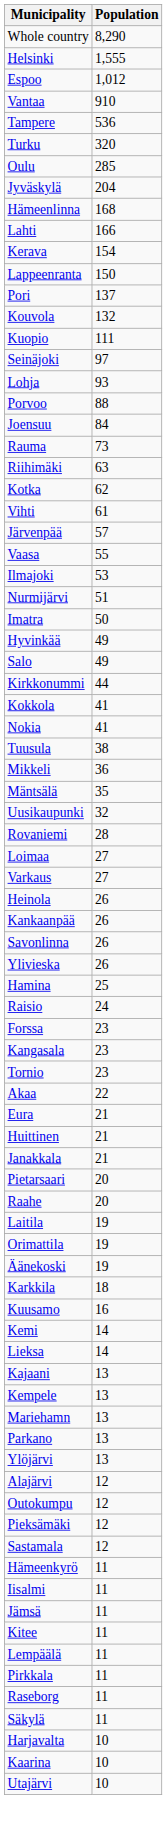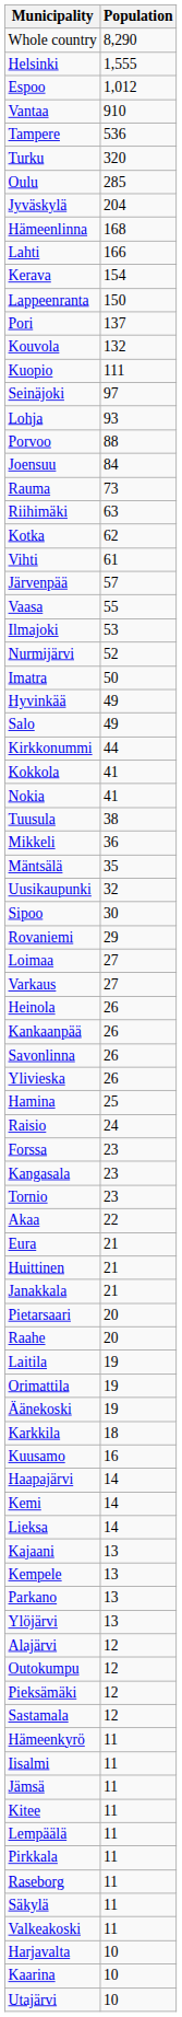 <table role="presentation" class="wikitable sortable mw-collapsible mw-collapsed">
 <tr>
 <th>Municipality</th>
 <th>Population</th>
 </tr>
 <tr>
 <td>Whole country</td>
 <td>8,290</td>
 </tr>
 <tr>
 <td><a href='#'>Helsinki</a></td>
 <td>1,555</td>
 </tr>
 <tr>
 <td><a href='#'>Espoo</a></td>
 <td>1,012</td>
 </tr>
 <tr>
 <td><a href='#'>Vantaa</a></td>
 <td>910</td>
 </tr>
 <tr>
 <td><a href='#'>Tampere</a></td>
 <td>536</td>
 </tr>
 <tr>
 <td><a href='#'>Turku</a></td>
 <td>320</td>
 </tr>
 <tr>
 <td><a href='#'>Oulu</a></td>
 <td>285</td>
 </tr>
 <tr>
 <td><a href='#'>Jyväskylä</a></td>
 <td>204</td>
 </tr>
 <tr>
 <td><a href='#'>Hämeenlinna</a></td>
 <td>168</td>
 </tr>
 <tr>
 <td><a href='#'>Lahti</a></td>
 <td>166</td>
 </tr>
 <tr>
 <td><a href='#'>Kerava</a></td>
 <td>154</td>
 </tr>
 <tr>
 <td><a href='#'>Lappeenranta</a></td>
 <td>150</td>
 </tr>
 <tr>
 <td><a href='#'>Pori</a></td>
 <td>137</td>
 </tr>
 <tr>
 <td><a href='#'>Kouvola</a></td>
 <td>132</td>
 </tr>
 <tr>
 <td><a href='#'>Kuopio</a></td>
 <td>111</td>
 </tr>
 <tr>
 <td><a href='#'>Seinäjoki</a></td>
 <td>97</td>
 </tr>
 <tr>
 <td><a href='#'>Lohja</a></td>
 <td>93</td>
 </tr>
 <tr>
 <td><a href='#'>Porvoo</a></td>
 <td>88</td>
 </tr>
 <tr>
 <td><a href='#'>Joensuu</a></td>
 <td>84</td>
 </tr>
 <tr>
 <td><a href='#'>Rauma</a></td>
 <td>73</td>
 </tr>
 <tr>
 <td><a href='#'>Riihimäki</a></td>
 <td>63</td>
 </tr>
 <tr>
 <td><a href='#'>Kotka</a></td>
 <td>62</td>
 </tr>
 <tr>
 <td><a href='#'>Vihti</a></td>
 <td>61</td>
 </tr>
 <tr>
 <td><a href='#'>Järvenpää</a></td>
 <td>57</td>
 </tr>
 <tr>
 <td><a href='#'>Vaasa</a></td>
 <td>55</td>
 </tr>
 <tr>
 <td><a href='#'>Ilmajoki</a></td>
 <td>53</td>
 </tr>
 <tr>
 <td><a href='#'>Nurmijärvi</a></td>
-<td>51</td>
+<td>52</td>
 </tr>
 <tr>
 <td><a href='#'>Imatra</a></td>
 <td>50</td>
 </tr>
 <tr>
 <td><a href='#'>Hyvinkää</a></td>
 <td>49</td>
 </tr>
 <tr>
 <td><a href='#'>Salo</a></td>
 <td>49</td>
 </tr>
 <tr>
 <td><a href='#'>Kirkkonummi</a></td>
 <td>44</td>
 </tr>
 <tr>
 <td><a href='#'>Kokkola</a></td>
 <td>41</td>
 </tr>
 <tr>
 <td><a href='#'>Nokia</a></td>
 <td>41</td>
 </tr>
 <tr>
 <td><a href='#'>Tuusula</a></td>
 <td>38</td>
 </tr>
 <tr>
 <td><a href='#'>Mikkeli</a></td>
 <td>36</td>
 </tr>
 <tr>
 <td><a href='#'>Mäntsälä</a></td>
 <td>35</td>
 </tr>
 <tr>
 <td><a href='#'>Uusikaupunki</a></td>
 <td>32</td>
 </tr>
 <tr>
+<td><a href='#'>Sipoo</a></td>
+<td>30</td>
+</tr>
+<tr>
 <td><a href='#'>Rovaniemi</a></td>
-<td>28</td>
+<td>29</td>
 </tr>
 <tr>
 <td><a href='#'>Loimaa</a></td>
 <td>27</td>
 </tr>
 <tr>
 <td><a href='#'>Varkaus</a></td>
 <td>27</td>
 </tr>
 <tr>
 <td><a href='#'>Heinola</a></td>
 <td>26</td>
 </tr>
 <tr>
 <td><a href='#'>Kankaanpää</a></td>
 <td>26</td>
 </tr>
 <tr>
 <td><a href='#'>Savonlinna</a></td>
 <td>26</td>
 </tr>
 <tr>
 <td><a href='#'>Ylivieska</a></td>
 <td>26</td>
 </tr>
 <tr>
 <td><a href='#'>Hamina</a></td>
 <td>25</td>
 </tr>
 <tr>
 <td><a href='#'>Raisio</a></td>
 <td>24</td>
 </tr>
 <tr>
 <td><a href='#'>Forssa</a></td>
 <td>23</td>
 </tr>
 <tr>
 <td><a href='#'>Kangasala</a></td>
 <td>23</td>
 </tr>
 <tr>
 <td><a href='#'>Tornio</a></td>
 <td>23</td>
 </tr>
 <tr>
 <td><a href='#'>Akaa</a></td>
 <td>22</td>
 </tr>
 <tr>
 <td><a href='#'>Eura</a></td>
 <td>21</td>
 </tr>
 <tr>
 <td><a href='#'>Huittinen</a></td>
 <td>21</td>
 </tr>
 <tr>
 <td><a href='#'>Janakkala</a></td>
 <td>21</td>
 </tr>
 <tr>
 <td><a href='#'>Pietarsaari</a></td>
 <td>20</td>
 </tr>
 <tr>
 <td><a href='#'>Raahe</a></td>
 <td>20</td>
 </tr>
 <tr>
 <td><a href='#'>Laitila</a></td>
 <td>19</td>
 </tr>
 <tr>
 <td><a href='#'>Orimattila</a></td>
 <td>19</td>
 </tr>
 <tr>
 <td><a href='#'>Äänekoski</a></td>
 <td>19</td>
 </tr>
 <tr>
 <td><a href='#'>Karkkila</a></td>
 <td>18</td>
 </tr>
 <tr>
 <td><a href='#'>Kuusamo</a></td>
 <td>16</td>
 </tr>
 <tr>
+<td><a href='#'>Haapajärvi</a></td>
+<td>14</td>
+</tr>
+<tr>
 <td><a href='#'>Kemi</a></td>
 <td>14</td>
 </tr>
 <tr>
 <td><a href='#'>Lieksa</a></td>
 <td>14</td>
 </tr>
 <tr>
 <td><a href='#'>Kajaani</a></td>
 <td>13</td>
 </tr>
 <tr>
 <td><a href='#'>Kempele</a></td>
-<td>13</td>
-</tr>
-<tr>
-<td><a href='#'>Mariehamn</a></td>
 <td>13</td>
 </tr>
 <tr>
 <td><a href='#'>Parkano</a></td>
 <td>13</td>
 </tr>
 <tr>
 <td><a href='#'>Ylöjärvi</a></td>
 <td>13</td>
 </tr>
 <tr>
 <td><a href='#'>Alajärvi</a></td>
 <td>12</td>
 </tr>
 <tr>
 <td><a href='#'>Outokumpu</a></td>
 <td>12</td>
 </tr>
 <tr>
 <td><a href='#'>Pieksämäki</a></td>
 <td>12</td>
 </tr>
 <tr>
 <td><a href='#'>Sastamala</a></td>
 <td>12</td>
 </tr>
 <tr>
 <td><a href='#'>Hämeenkyrö</a></td>
 <td>11</td>
 </tr>
 <tr>
 <td><a href='#'>Iisalmi</a></td>
 <td>11</td>
 </tr>
 <tr>
 <td><a href='#'>Jämsä</a></td>
 <td>11</td>
 </tr>
 <tr>
 <td><a href='#'>Kitee</a></td>
 <td>11</td>
 </tr>
 <tr>
 <td><a href='#'>Lempäälä</a></td>
 <td>11</td>
 </tr>
 <tr>
 <td><a href='#'>Pirkkala</a></td>
 <td>11</td>
 </tr>
 <tr>
 <td><a href='#'>Raseborg</a></td>
 <td>11</td>
 </tr>
 <tr>
 <td><a href='#'>Säkylä</a></td>
 <td>11</td>
 </tr>
 <tr>
+<td><a href='#'>Valkeakoski</a></td>
+<td>11</td>
+</tr>
+<tr>
 <td><a href='#'>Harjavalta</a></td>
 <td>10</td>
 </tr>
 <tr>
 <td><a href='#'>Kaarina</a></td>
 <td>10</td>
 </tr>
 <tr>
 <td><a href='#'>Utajärvi</a></td>
 <td>10</td>
 </tr>
 </table>
